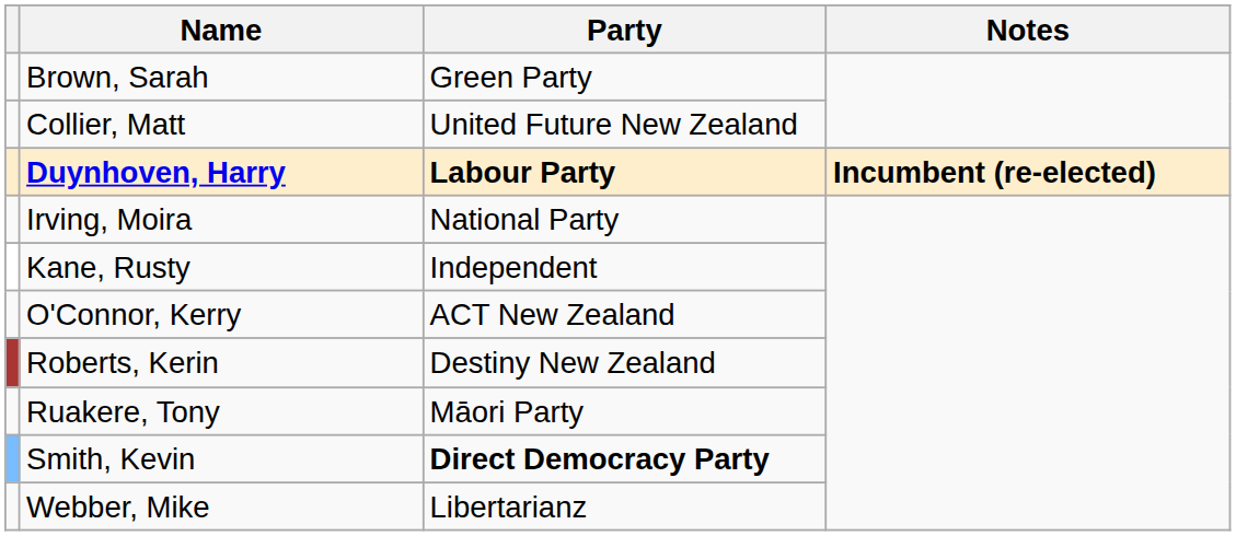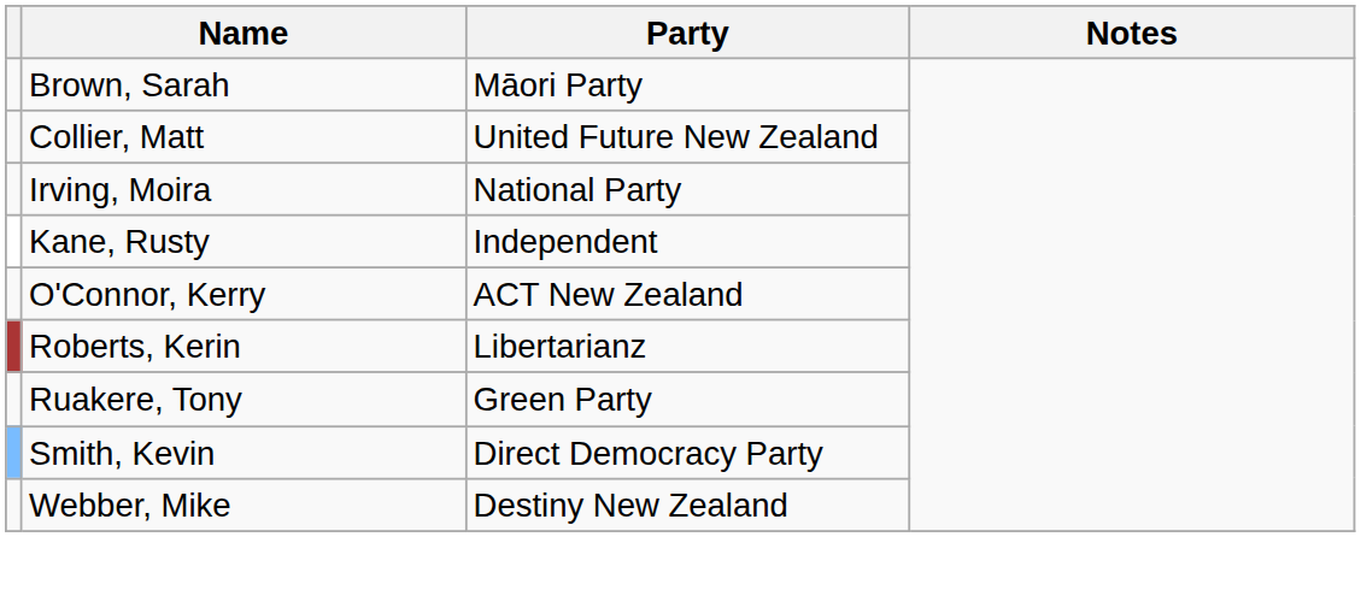 <table class="wikitable" width="70%" style="font-size:95%;">
 <tr>
 <th width=1%></th>
 <th width=33%>Name</th>
 <th width=33%>Party</th>
 <th width=33%>Notes</th>
 </tr>
 <tr -->
 <td bgcolor=></td>
 <td>Brown, Sarah</td>
-<td>Green Party</td>
+<td>Māori Party</td>
 </tr>
 <tr -->
 <td bgcolor=></td>
 <td>Collier, Matt</td>
 <td>United Future New Zealand</td>
-</tr>
-<tr ---- bgcolor=#FFEECC>
-<td bgcolor=></td>
-<td><strong><a href='#'>Duynhoven, Harry</a></strong></td>
-<td><strong>Labour Party</strong></td>
-<td><strong>Incumbent (re-elected)</strong></td>
 </tr>
 <tr -->
 <td bgcolor=></td>
 <td>Irving, Moira</td>
 <td>National Party</td>
 </tr>
 <tr -->
 <td bgcolor=#ffffff></td>
 <td>Kane, Rusty</td>
 <td>Independent</td>
 </tr>
 <tr -->
 <td bgcolor=></td>
 <td>O'Connor, Kerry</td>
 <td>ACT New Zealand</td>
 </tr>
 <tr -->
 <td bgcolor=#aa3535></td>
 <td>Roberts, Kerin</td>
-<td>Destiny New Zealand</td>
+<td>Libertarianz</td>
 </tr>
 <tr -->
 <td bgcolor=></td>
 <td>Ruakere, Tony</td>
-<td>Māori Party</td>
+<td>Green Party</td>
 </tr>
 <tr -->
 <td bgcolor=#79bcff></td>
 <td>Smith, Kevin</td>
-<td><strong>Direct Democracy Party</strong></td>
+<td>Direct Democracy Party</td>
 </tr>
 <tr -->
 <td bgcolor=></td>
 <td>Webber, Mike</td>
-<td>Libertarianz</td>
+<td>Destiny New Zealand</td>
 </tr>
 </table>
